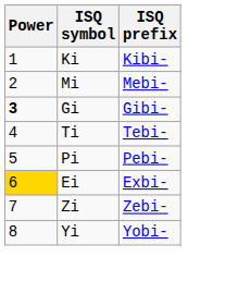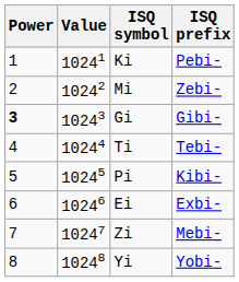 <table class="wikitable">
 <tr>
 <th>Power</th>
+<th>Value</th>
 <th>ISQ<br>symbol</th>
 <th>ISQ<br>prefix</th>
 </tr>
 <tr>
 <td>1</td>
+<td>1024<sup>1</sup></td>
 <td>Ki</td>
-<td><a href='#'>Kibi-</a></td>
+<td><a href='#'>Pebi-</a></td>
 </tr>
 <tr>
 <td>2</td>
+<td>1024<sup>2</sup></td>
 <td>Mi</td>
-<td><a href='#'>Mebi-</a></td>
+<td><a href='#'>Zebi-</a></td>
 </tr>
 <tr>
 <td><strong>3</strong></td>
+<td>1024<sup>3</sup></td>
 <td>Gi</td>
 <td><a href='#'>Gibi-</a></td>
 </tr>
 <tr>
 <td>4</td>
+<td>1024<sup>4</sup></td>
 <td>Ti</td>
 <td><a href='#'>Tebi-</a></td>
 </tr>
 <tr>
 <td>5</td>
+<td>1024<sup>5</sup></td>
 <td>Pi</td>
-<td><a href='#'>Pebi-</a></td>
+<td><a href='#'>Kibi-</a></td>
 </tr>
 <tr>
-<td style="background: gold;">6</td>
+<td>6</td>
+<td>1024<sup>6</sup></td>
 <td>Ei</td>
 <td><a href='#'>Exbi-</a></td>
 </tr>
 <tr>
 <td>7</td>
+<td>1024<sup>7</sup></td>
 <td>Zi</td>
-<td><a href='#'>Zebi-</a></td>
+<td><a href='#'>Mebi-</a></td>
 </tr>
 <tr>
 <td>8</td>
+<td>1024<sup>8</sup></td>
 <td>Yi</td>
 <td><a href='#'>Yobi-</a></td>
 </tr>
 </table>
